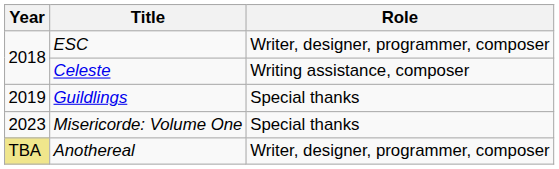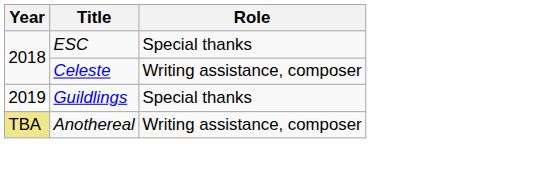 <table class="wikitable">
 <tr>
 <th scope="col">Year</th>
 <th scope="col">Title</th>
 <th scope="col">Role</th>
 </tr>
 <tr>
 <td rowspan="2">2018</td>
 <td><em>ESC</em></td>
-<td>Writer, designer, programmer, composer</td>
+<td>Special thanks</td>
 </tr>
 <tr>
 <td><em><a href='#'>Celeste</a></em></td>
 <td>Writing assistance, composer</td>
 </tr>
 <tr>
 <td>2019</td>
 <td><em><a href='#'>Guildlings</a></em></td>
 <td>Special thanks</td>
 </tr>
 <tr>
-<td>2023</td>
-<td><em>Misericorde: Volume One</em></td>
-<td>Special thanks</td>
-</tr>
-<tr>
 <td style="background: khaki;">TBA</td>
 <td><em>Anothereal</em></td>
-<td>Writer, designer, programmer, composer</td>
+<td>Writing assistance, composer</td>
 </tr>
 </table>
